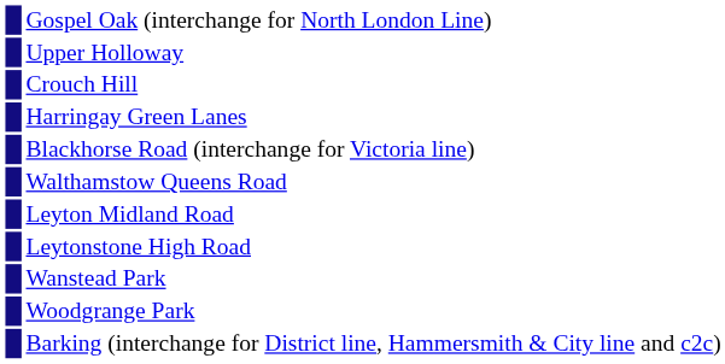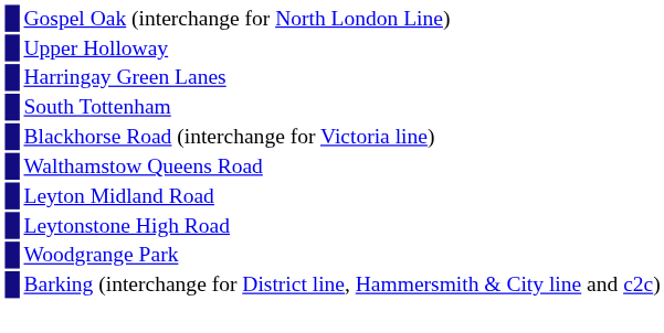 <table style="width: 70%;">
 <tr>
 <td style="background:#120C80;"> </td>
 <td><a href='#'>Gospel Oak</a> (interchange for <a href='#'>North London Line</a>)</td>
 </tr>
 <tr>
 <td style="background:#120C80;"> </td>
 <td><a href='#'>Upper Holloway</a></td>
 </tr>
 <tr>
 <td style="background:#120C80;"> </td>
-<td><a href='#'>Crouch Hill</a></td>
+<td><a href='#'>Harringay Green Lanes</a></td>
 </tr>
 <tr>
 <td style="background:#120C80;"> </td>
-<td><a href='#'>Harringay Green Lanes</a></td>
+<td><a href='#'>South Tottenham</a></td>
 </tr>
 <tr>
 <td style="background:#120C80;"> </td>
 <td><a href='#'>Blackhorse Road</a> (interchange for <a href='#'>Victoria line</a>)</td>
 </tr>
 <tr>
 <td style="background:#120C80;"> </td>
 <td><a href='#'>Walthamstow Queens Road</a></td>
 </tr>
 <tr>
 <td style="background:#120C80;"> </td>
 <td><a href='#'>Leyton Midland Road</a></td>
 </tr>
 <tr>
 <td style="background:#120C80;"> </td>
 <td><a href='#'>Leytonstone High Road</a></td>
 </tr>
 <tr>
 <td style="background:#120C80;"> </td>
-<td><a href='#'>Wanstead Park</a></td>
-</tr>
-<tr>
-<td style="background:#120C80;"> </td>
 <td><a href='#'>Woodgrange Park</a></td>
 </tr>
 <tr>
 <td style="background:#120C80;"> </td>
 <td><a href='#'>Barking</a> (interchange for <a href='#'>District line</a>, <a href='#'>Hammersmith & City line</a> and <a href='#'>c2c</a>)</td>
 </tr>
 </table>
